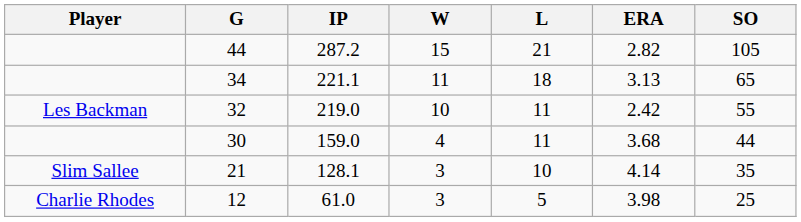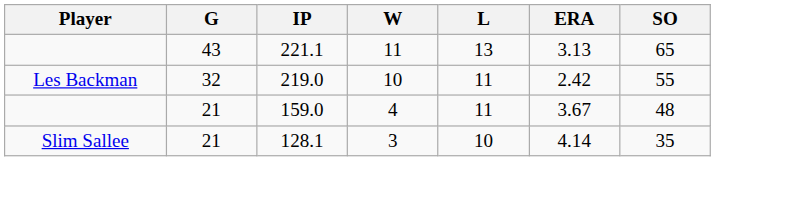 <table class="wikitable sortable">
 <tr>
 <th bgcolor="#DDDDFF" width="16%">Player</th>
 <th bgcolor="#DDDDFF" width="9%">G</th>
 <th bgcolor="#DDDDFF" width="9%">IP</th>
 <th bgcolor="#DDDDFF" width="9%">W</th>
 <th bgcolor="#DDDDFF" width="9%">L</th>
 <th bgcolor="#DDDDFF" width="9%">ERA</th>
 <th bgcolor="#DDDDFF" width="9%">SO</th>
 </tr>
 <tr align="center">
 <td></td>
-<td>44</td>
-<td>287.2</td>
-<td>15</td>
-<td>21</td>
-<td>2.82</td>
-<td>105</td>
-</tr>
-<tr align="center">
-<td></td>
-<td>34</td>
+<td>43</td>
 <td>221.1</td>
 <td>11</td>
-<td>18</td>
+<td>13</td>
 <td>3.13</td>
 <td>65</td>
 </tr>
 <tr align="center">
 <td><a href='#'>Les Backman</a></td>
 <td>32</td>
 <td>219.0</td>
 <td>10</td>
 <td>11</td>
 <td>2.42</td>
 <td>55</td>
 </tr>
 <tr align=center>
 <td></td>
-<td>30</td>
+<td>21</td>
 <td>159.0</td>
 <td>4</td>
 <td>11</td>
-<td>3.68</td>
-<td>44</td>
+<td>3.67</td>
+<td>48</td>
 </tr>
 <tr align="center">
 <td><a href='#'>Slim Sallee</a></td>
 <td>21</td>
 <td>128.1</td>
 <td>3</td>
 <td>10</td>
 <td>4.14</td>
 <td>35</td>
 </tr>
-<tr align="center">
-<td><a href='#'>Charlie Rhodes</a></td>
-<td>12</td>
-<td>61.0</td>
-<td>3</td>
-<td>5</td>
-<td>3.98</td>
-<td>25</td>
-</tr>
 </table>
